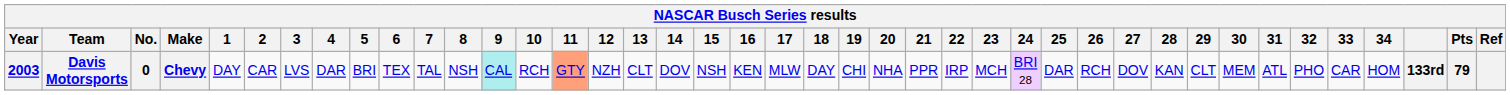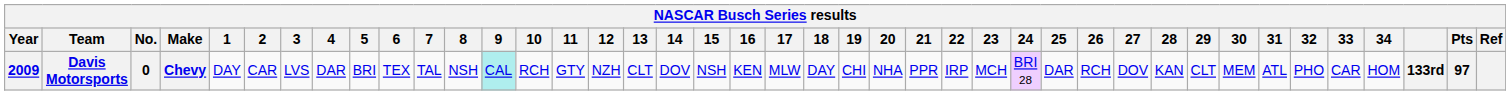 <table class="wikitable" style="text-align:center; font-size:75%">
 <tr>
 <th colspan=42><a href='#'>NASCAR Busch Series</a> results</th>
 </tr>
 <tr>
 <th>Year</th>
 <th>Team</th>
 <th>No.</th>
 <th>Make</th>
 <th>1</th>
 <th>2</th>
 <th>3</th>
 <th>4</th>
 <th>5</th>
 <th>6</th>
 <th>7</th>
 <th>8</th>
 <th>9</th>
 <th>10</th>
 <th>11</th>
 <th>12</th>
 <th>13</th>
 <th>14</th>
 <th>15</th>
 <th>16</th>
 <th>17</th>
 <th>18</th>
 <th>19</th>
 <th>20</th>
 <th>21</th>
 <th>22</th>
 <th>23</th>
 <th>24</th>
 <th>25</th>
 <th>26</th>
 <th>27</th>
 <th>28</th>
 <th>29</th>
 <th>30</th>
 <th>31</th>
 <th>32</th>
 <th>33</th>
 <th>34</th>
 <th></th>
 <th>Pts</th>
 <th>Ref</th>
 </tr>
 <tr>
-<th><a href='#'>2003</a></th>
+<th><a href='#'>2009</a></th>
 <th><a href='#'>Davis Motorsports</a></th>
 <th>0</th>
 <th><a href='#'>Chevy</a></th>
 <td><a href='#'>DAY</a></td>
 <td><a href='#'>CAR</a></td>
 <td><a href='#'>LVS</a></td>
 <td><a href='#'>DAR</a></td>
 <td><a href='#'>BRI</a></td>
 <td><a href='#'>TEX</a></td>
 <td><a href='#'>TAL</a></td>
 <td><a href='#'>NSH</a></td>
 <td style="background: paleturquoise;"><a href='#'>CAL</a></td>
 <td><a href='#'>RCH</a></td>
-<td style="background: lightsalmon;"><a href='#'>GTY</a></td>
+<td><a href='#'>GTY</a></td>
 <td><a href='#'>NZH</a></td>
 <td><a href='#'>CLT</a></td>
 <td><a href='#'>DOV</a></td>
 <td><a href='#'>NSH</a></td>
 <td><a href='#'>KEN</a></td>
 <td><a href='#'>MLW</a></td>
 <td><a href='#'>DAY</a></td>
 <td><a href='#'>CHI</a></td>
 <td><a href='#'>NHA</a></td>
 <td><a href='#'>PPR</a></td>
 <td><a href='#'>IRP</a></td>
 <td><a href='#'>MCH</a></td>
 <td style="background:#EFCFFF;"><a href='#'>BRI</a><br><small>28</small></td>
 <td><a href='#'>DAR</a></td>
 <td><a href='#'>RCH</a></td>
 <td><a href='#'>DOV</a></td>
 <td><a href='#'>KAN</a></td>
 <td><a href='#'>CLT</a></td>
 <td><a href='#'>MEM</a></td>
 <td><a href='#'>ATL</a></td>
 <td><a href='#'>PHO</a></td>
 <td><a href='#'>CAR</a></td>
 <td><a href='#'>HOM</a></td>
 <th>133rd</th>
-<th>79</th>
+<th>97</th>
 <th></th>
 </tr>
 </table>
